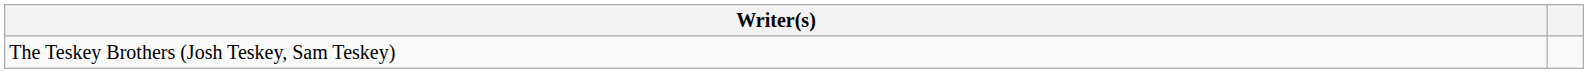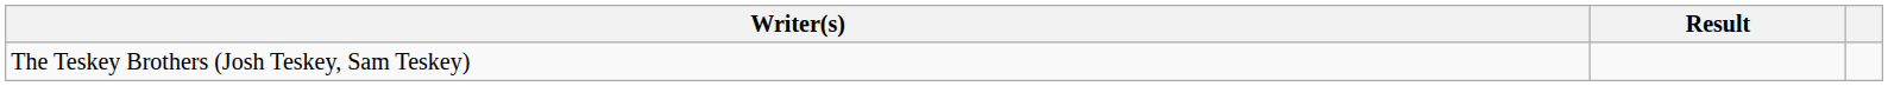 <table class="wikitable" width=100%>
 <tr>
 <th scope="col">Writer(s)</th>
+<th scope="col">Result</th>
 <th scope="col"></th>
 </tr>
 <tr>
 <td>The Teskey Brothers (Josh Teskey, Sam Teskey)</td>
 <td></td>
+<td></td>
 </tr>
 </table>
